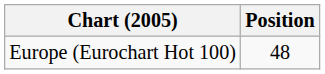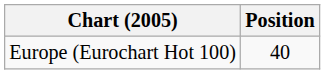 <table class="wikitable">
 <tr>
 <th>Chart (2005)</th>
 <th>Position</th>
 </tr>
 <tr>
 <td>Europe (Eurochart Hot 100)</td>
-<td style="text-align:center;">48</td>
+<td style="text-align:center;">40</td>
 </tr>
 </table>
